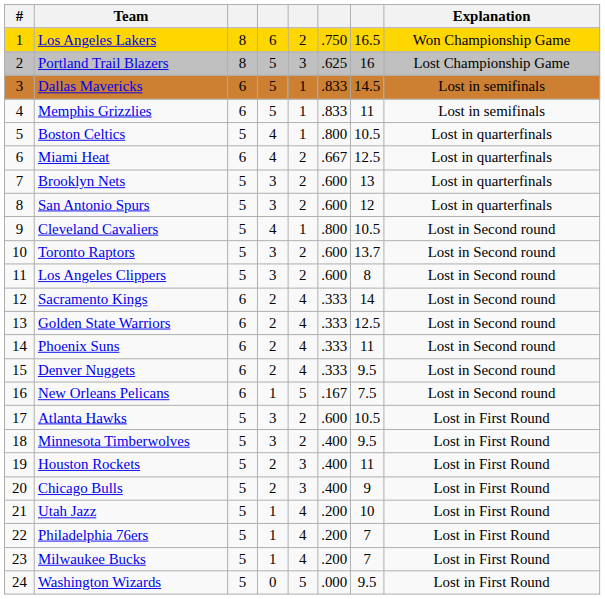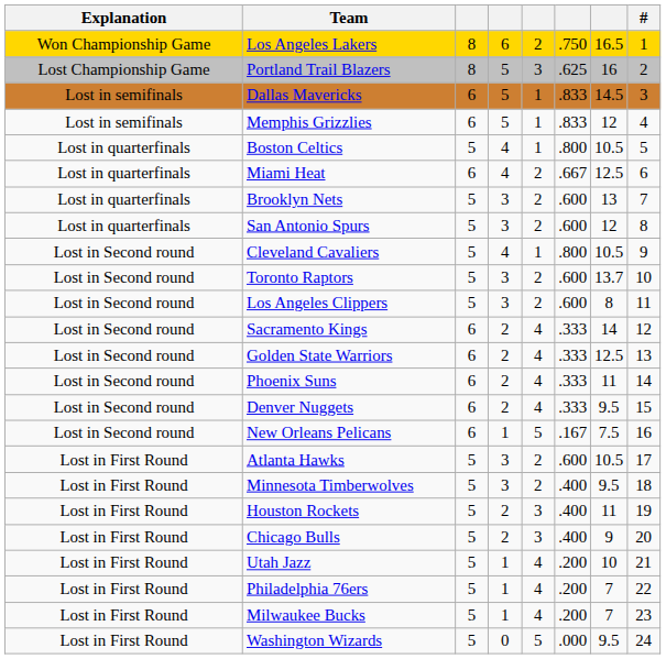 <table class="wikitable" style="text-align:center">
 <tr>
-<th width="25px">#</th>
+<th width="225px">Explanation</th>
 <th width="200px">Team</th>
 <th width="25px"></th>
 <th width="25px"></th>
 <th width="25px"></th>
 <th width="25px"></th>
 <th width="25px"></th>
-<th width="225px">Explanation</th>
+<th width="25px">#</th>
 </tr>
 <tr style="background:gold;">
-<td>1</td>
+<td>Won Championship Game</td>
 <td align="left"><a href='#'>Los Angeles Lakers</a></td>
 <td>8</td>
 <td>6</td>
 <td>2</td>
 <td>.750</td>
 <td>16.5</td>
-<td>Won Championship Game</td>
+<td>1</td>
 </tr>
 <tr style="background:silver;">
-<td>2</td>
+<td>Lost Championship Game</td>
 <td align="left"><a href='#'>Portland Trail Blazers</a></td>
 <td>8</td>
 <td>5</td>
 <td>3</td>
 <td>.625</td>
 <td>16</td>
-<td>Lost Championship Game</td>
+<td>2</td>
 </tr>
 <tr style="background:#cd7f32;">
-<td>3</td>
+<td>Lost in semifinals</td>
 <td align="left"><a href='#'>Dallas Mavericks</a></td>
 <td>6</td>
 <td>5</td>
 <td>1</td>
 <td>.833</td>
 <td>14.5</td>
-<td>Lost in semifinals</td>
+<td>3</td>
 </tr>
 <tr>
-<td>4</td>
+<td>Lost in semifinals</td>
 <td align="left"><a href='#'>Memphis Grizzlies</a></td>
 <td>6</td>
 <td>5</td>
 <td>1</td>
 <td>.833</td>
-<td>11</td>
-<td>Lost in semifinals</td>
+<td>12</td>
+<td>4</td>
 </tr>
 <tr>
-<td>5</td>
+<td>Lost in quarterfinals</td>
 <td align="left"><a href='#'>Boston Celtics</a></td>
 <td>5</td>
 <td>4</td>
 <td>1</td>
 <td>.800</td>
 <td>10.5</td>
-<td>Lost in quarterfinals</td>
+<td>5</td>
 </tr>
 <tr>
-<td>6</td>
+<td>Lost in quarterfinals</td>
 <td align="left"><a href='#'>Miami Heat</a></td>
 <td>6</td>
 <td>4</td>
 <td>2</td>
 <td>.667</td>
 <td>12.5</td>
-<td>Lost in quarterfinals</td>
+<td>6</td>
 </tr>
 <tr>
-<td>7</td>
+<td>Lost in quarterfinals</td>
 <td align="left"><a href='#'>Brooklyn Nets</a></td>
 <td>5</td>
 <td>3</td>
 <td>2</td>
 <td>.600</td>
 <td>13</td>
-<td>Lost in quarterfinals</td>
+<td>7</td>
 </tr>
 <tr>
-<td>8</td>
+<td>Lost in quarterfinals</td>
 <td align="left"><a href='#'>San Antonio Spurs</a></td>
 <td>5</td>
 <td>3</td>
 <td>2</td>
 <td>.600</td>
 <td>12</td>
-<td>Lost in quarterfinals</td>
+<td>8</td>
 </tr>
 <tr>
-<td>9</td>
+<td>Lost in Second round</td>
 <td align="left"><a href='#'>Cleveland Cavaliers</a></td>
 <td>5</td>
 <td>4</td>
 <td>1</td>
 <td>.800</td>
 <td>10.5</td>
-<td>Lost in Second round</td>
+<td>9</td>
 </tr>
 <tr>
-<td>10</td>
+<td>Lost in Second round</td>
 <td align="left"><a href='#'>Toronto Raptors</a></td>
 <td>5</td>
 <td>3</td>
 <td>2</td>
 <td>.600</td>
 <td>13.7</td>
-<td>Lost in Second round</td>
+<td>10</td>
 </tr>
 <tr>
-<td>11</td>
+<td>Lost in Second round</td>
 <td align="left"><a href='#'>Los Angeles Clippers</a></td>
 <td>5</td>
 <td>3</td>
 <td>2</td>
 <td>.600</td>
 <td>8</td>
-<td>Lost in Second round</td>
+<td>11</td>
 </tr>
 <tr>
-<td>12</td>
+<td>Lost in Second round</td>
 <td align="left"><a href='#'>Sacramento Kings</a></td>
 <td>6</td>
 <td>2</td>
 <td>4</td>
 <td>.333</td>
 <td>14</td>
-<td>Lost in Second round</td>
+<td>12</td>
 </tr>
 <tr>
-<td>13</td>
+<td>Lost in Second round</td>
 <td align="left"><a href='#'>Golden State Warriors</a></td>
 <td>6</td>
 <td>2</td>
 <td>4</td>
 <td>.333</td>
 <td>12.5</td>
-<td>Lost in Second round</td>
+<td>13</td>
 </tr>
 <tr>
-<td>14</td>
+<td>Lost in Second round</td>
 <td align="left"><a href='#'>Phoenix Suns</a></td>
 <td>6</td>
 <td>2</td>
 <td>4</td>
 <td>.333</td>
 <td>11</td>
-<td>Lost in Second round</td>
+<td>14</td>
 </tr>
 <tr>
-<td>15</td>
+<td>Lost in Second round</td>
 <td align="left"><a href='#'>Denver Nuggets</a></td>
 <td>6</td>
 <td>2</td>
 <td>4</td>
 <td>.333</td>
 <td>9.5</td>
-<td>Lost in Second round</td>
+<td>15</td>
 </tr>
 <tr>
-<td>16</td>
+<td>Lost in Second round</td>
 <td align="left"><a href='#'>New Orleans Pelicans</a></td>
 <td>6</td>
 <td>1</td>
 <td>5</td>
 <td>.167</td>
 <td>7.5</td>
-<td>Lost in Second round</td>
+<td>16</td>
 </tr>
 <tr>
-<td>17</td>
+<td>Lost in First Round</td>
 <td align="left"><a href='#'>Atlanta Hawks</a></td>
 <td>5</td>
 <td>3</td>
 <td>2</td>
 <td>.600</td>
 <td>10.5</td>
-<td>Lost in First Round</td>
+<td>17</td>
 </tr>
 <tr>
-<td>18</td>
+<td>Lost in First Round</td>
 <td align="left"><a href='#'>Minnesota Timberwolves</a></td>
 <td>5</td>
 <td>3</td>
 <td>2</td>
 <td>.400</td>
 <td>9.5</td>
-<td>Lost in First Round</td>
+<td>18</td>
 </tr>
 <tr>
-<td>19</td>
+<td>Lost in First Round</td>
 <td align="left"><a href='#'>Houston Rockets</a></td>
 <td>5</td>
 <td>2</td>
 <td>3</td>
 <td>.400</td>
 <td>11</td>
-<td>Lost in First Round</td>
+<td>19</td>
 </tr>
 <tr>
-<td>20</td>
+<td>Lost in First Round</td>
 <td align="left"><a href='#'>Chicago Bulls</a></td>
 <td>5</td>
 <td>2</td>
 <td>3</td>
 <td>.400</td>
 <td>9</td>
-<td>Lost in First Round</td>
+<td>20</td>
 </tr>
 <tr>
-<td>21</td>
+<td>Lost in First Round</td>
 <td align="left"><a href='#'>Utah Jazz</a></td>
 <td>5</td>
 <td>1</td>
 <td>4</td>
 <td>.200</td>
 <td>10</td>
-<td>Lost in First Round</td>
+<td>21</td>
 </tr>
 <tr>
-<td>22</td>
+<td>Lost in First Round</td>
 <td align="left"><a href='#'>Philadelphia 76ers</a></td>
 <td>5</td>
 <td>1</td>
 <td>4</td>
 <td>.200</td>
 <td>7</td>
-<td>Lost in First Round</td>
+<td>22</td>
 </tr>
 <tr>
-<td>23</td>
+<td>Lost in First Round</td>
 <td align="left"><a href='#'>Milwaukee Bucks</a></td>
 <td>5</td>
 <td>1</td>
 <td>4</td>
 <td>.200</td>
 <td>7</td>
-<td>Lost in First Round</td>
+<td>23</td>
 </tr>
 <tr>
-<td>24</td>
+<td>Lost in First Round</td>
 <td align="left"><a href='#'>Washington Wizards</a></td>
 <td>5</td>
 <td>0</td>
 <td>5</td>
 <td>.000</td>
 <td>9.5</td>
-<td>Lost in First Round</td>
+<td>24</td>
 </tr>
 </table>
